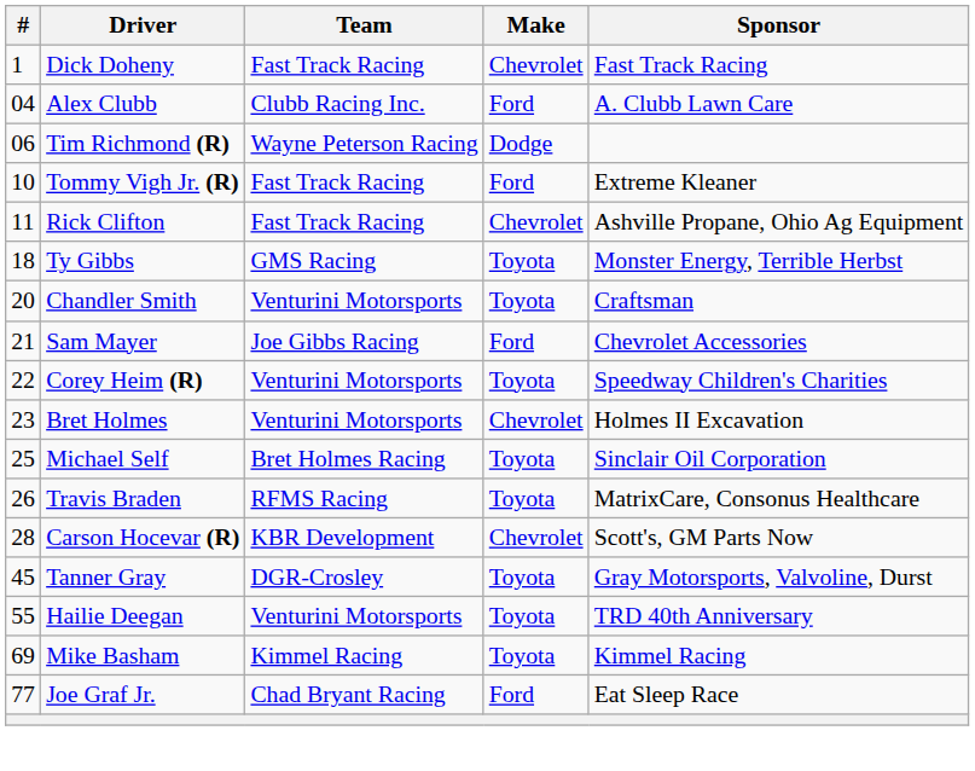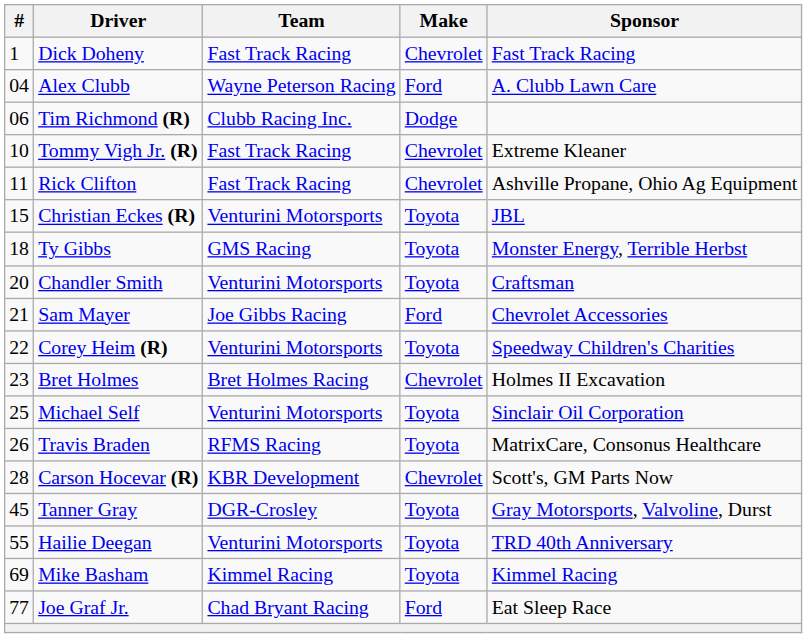 <table class="wikitable" style="font-size: 95%;">
 <tr>
 <th>#</th>
 <th>Driver</th>
 <th>Team</th>
 <th>Make</th>
 <th>Sponsor</th>
 </tr>
 <tr>
 <td>1</td>
 <td><a href='#'>Dick Doheny</a></td>
 <td><a href='#'>Fast Track Racing</a></td>
 <td><a href='#'>Chevrolet</a></td>
 <td><a href='#'>Fast Track Racing</a></td>
 </tr>
 <tr>
 <td>04</td>
 <td><a href='#'>Alex Clubb</a></td>
-<td><a href='#'>Clubb Racing Inc.</a></td>
+<td><a href='#'>Wayne Peterson Racing</a></td>
 <td><a href='#'>Ford</a></td>
 <td><a href='#'>A. Clubb Lawn Care</a></td>
 </tr>
 <tr>
 <td>06</td>
 <td><a href='#'>Tim Richmond</a> <strong>(R)</strong></td>
-<td><a href='#'>Wayne Peterson Racing</a></td>
+<td><a href='#'>Clubb Racing Inc.</a></td>
 <td><a href='#'>Dodge</a></td>
 <td></td>
 </tr>
 <tr>
 <td>10</td>
 <td><a href='#'>Tommy Vigh Jr.</a> <strong>(R)</strong></td>
 <td><a href='#'>Fast Track Racing</a></td>
-<td><a href='#'>Ford</a></td>
+<td><a href='#'>Chevrolet</a></td>
 <td>Extreme Kleaner</td>
 </tr>
 <tr>
 <td>11</td>
 <td><a href='#'>Rick Clifton</a></td>
 <td><a href='#'>Fast Track Racing</a></td>
 <td><a href='#'>Chevrolet</a></td>
 <td>Ashville Propane, Ohio Ag Equipment</td>
+</tr>
+<tr>
+<td>15</td>
+<td><a href='#'>Christian Eckes</a> <strong>(R)</strong></td>
+<td><a href='#'>Venturini Motorsports</a></td>
+<td><a href='#'>Toyota</a></td>
+<td><a href='#'>JBL</a></td>
 </tr>
 <tr>
 <td>18</td>
 <td><a href='#'>Ty Gibbs</a></td>
 <td><a href='#'>GMS Racing</a></td>
 <td><a href='#'>Toyota</a></td>
 <td><a href='#'>Monster Energy</a>, <a href='#'>Terrible Herbst</a></td>
 </tr>
 <tr>
 <td>20</td>
 <td><a href='#'>Chandler Smith</a></td>
 <td><a href='#'>Venturini Motorsports</a></td>
 <td><a href='#'>Toyota</a></td>
 <td><a href='#'>Craftsman</a></td>
 </tr>
 <tr>
 <td>21</td>
 <td><a href='#'>Sam Mayer</a></td>
 <td><a href='#'>Joe Gibbs Racing</a></td>
 <td><a href='#'>Ford</a></td>
 <td><a href='#'>Chevrolet Accessories</a></td>
 </tr>
 <tr>
 <td>22</td>
 <td><a href='#'>Corey Heim</a> <strong>(R)</strong></td>
 <td><a href='#'>Venturini Motorsports</a></td>
 <td><a href='#'>Toyota</a></td>
 <td><a href='#'>Speedway Children's Charities</a></td>
 </tr>
 <tr>
 <td>23</td>
 <td><a href='#'>Bret Holmes</a></td>
-<td><a href='#'>Venturini Motorsports</a></td>
+<td><a href='#'>Bret Holmes Racing</a></td>
 <td><a href='#'>Chevrolet</a></td>
 <td>Holmes II Excavation</td>
 </tr>
 <tr>
 <td>25</td>
 <td><a href='#'>Michael Self</a></td>
-<td><a href='#'>Bret Holmes Racing</a></td>
+<td><a href='#'>Venturini Motorsports</a></td>
 <td><a href='#'>Toyota</a></td>
 <td><a href='#'>Sinclair Oil Corporation</a></td>
 </tr>
 <tr>
 <td>26</td>
 <td><a href='#'>Travis Braden</a></td>
 <td><a href='#'>RFMS Racing</a></td>
 <td><a href='#'>Toyota</a></td>
 <td>MatrixCare, Consonus Healthcare</td>
 </tr>
 <tr>
 <td>28</td>
 <td><a href='#'>Carson Hocevar</a> <strong>(R)</strong></td>
 <td><a href='#'>KBR Development</a></td>
 <td><a href='#'>Chevrolet</a></td>
 <td>Scott's, GM Parts Now</td>
 </tr>
 <tr>
 <td>45</td>
 <td nowrap=""><a href='#'>Tanner Gray</a></td>
 <td><a href='#'>DGR-Crosley</a></td>
 <td><a href='#'>Toyota</a></td>
 <td><a href='#'>Gray Motorsports</a>, <a href='#'>Valvoline</a>, Durst</td>
 </tr>
 <tr>
 <td>55</td>
 <td><a href='#'>Hailie Deegan</a></td>
 <td><a href='#'>Venturini Motorsports</a></td>
 <td><a href='#'>Toyota</a></td>
 <td><a href='#'>TRD 40th Anniversary</a></td>
 </tr>
 <tr>
 <td>69</td>
 <td nowrap=""><a href='#'>Mike Basham</a></td>
 <td><a href='#'>Kimmel Racing</a></td>
 <td><a href='#'>Toyota</a></td>
 <td><a href='#'>Kimmel Racing</a></td>
 </tr>
 <tr>
 <td>77</td>
 <td><a href='#'>Joe Graf Jr.</a></td>
 <td><a href='#'>Chad Bryant Racing</a></td>
 <td><a href='#'>Ford</a></td>
 <td>Eat Sleep Race</td>
 </tr>
 <tr>
 <th colspan="5"></th>
 </tr>
 </table>
